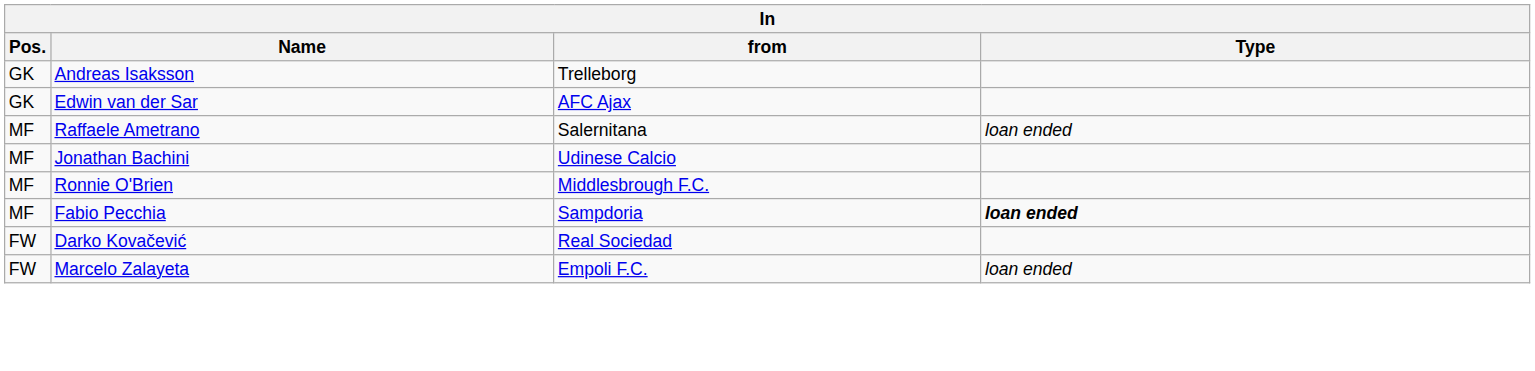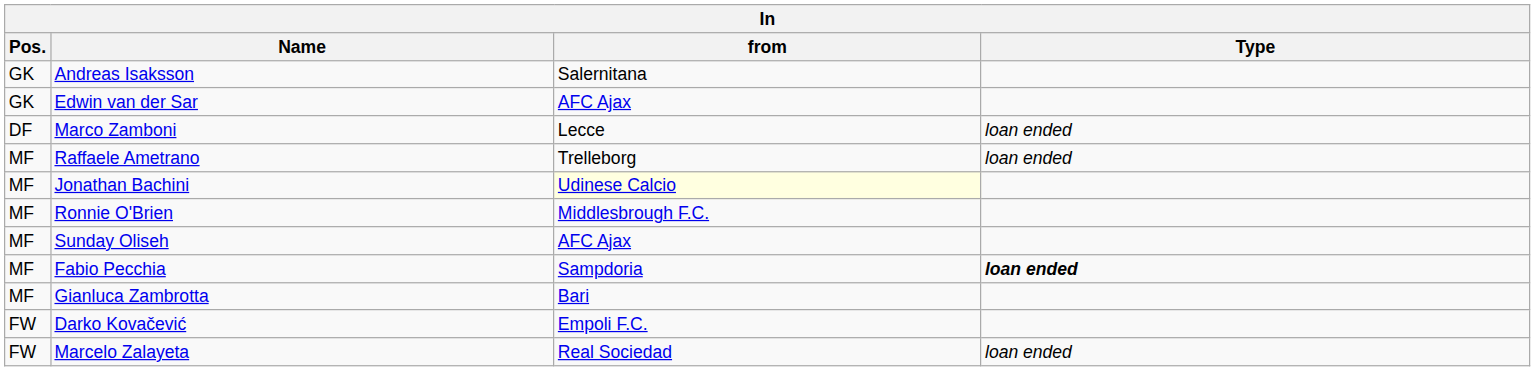 <table class="wikitable" style="font-size:90%;width:99%;">
 <tr>
 <th colspan="4">In</th>
 </tr>
 <tr>
 <th width=3%>Pos.</th>
 <th width=33%>Name</th>
 <th width=28%>from</th>
 <th width=36%>Type</th>
 </tr>
 <tr>
 <td>GK</td>
 <td><a href='#'>Andreas Isaksson</a></td>
-<td>Trelleborg</td>
+<td>Salernitana</td>
 <td></td>
 </tr>
 <tr>
 <td>GK</td>
 <td><a href='#'>Edwin van der Sar</a></td>
 <td><a href='#'>AFC Ajax</a></td>
 <td></td>
 </tr>
 <tr>
+<td>DF</td>
+<td><a href='#'>Marco Zamboni</a></td>
+<td>Lecce</td>
+<td><em>loan ended</em></td>
+</tr>
+<tr>
 <td>MF</td>
 <td><a href='#'>Raffaele Ametrano</a></td>
-<td>Salernitana</td>
+<td>Trelleborg</td>
 <td><em>loan ended</em></td>
 </tr>
 <tr>
 <td>MF</td>
 <td><a href='#'>Jonathan Bachini</a></td>
-<td><a href='#'>Udinese Calcio</a></td>
+<td style="background: lightyellow;"><a href='#'>Udinese Calcio</a></td>
 <td></td>
 </tr>
 <tr>
 <td>MF</td>
 <td><a href='#'>Ronnie O'Brien</a></td>
 <td><a href='#'>Middlesbrough F.C.</a></td>
 <td></td>
 </tr>
 <tr>
 <td>MF</td>
+<td><a href='#'>Sunday Oliseh</a></td>
+<td><a href='#'>AFC Ajax</a></td>
+<td></td>
+</tr>
+<tr>
+<td>MF</td>
 <td><a href='#'>Fabio Pecchia</a></td>
 <td><a href='#'>Sampdoria</a></td>
 <td><strong><em>loan ended</em></strong></td>
 </tr>
 <tr>
+<td>MF</td>
+<td><a href='#'>Gianluca Zambrotta</a></td>
+<td><a href='#'>Bari</a></td>
+<td></td>
+</tr>
+<tr>
 <td>FW</td>
 <td><a href='#'>Darko Kovačević</a></td>
-<td><a href='#'>Real Sociedad</a></td>
+<td><a href='#'>Empoli F.C.</a></td>
 <td></td>
 </tr>
 <tr>
 <td>FW</td>
 <td><a href='#'>Marcelo Zalayeta</a></td>
-<td><a href='#'>Empoli F.C.</a></td>
+<td><a href='#'>Real Sociedad</a></td>
 <td><em>loan ended</em></td>
 </tr>
 </table>
